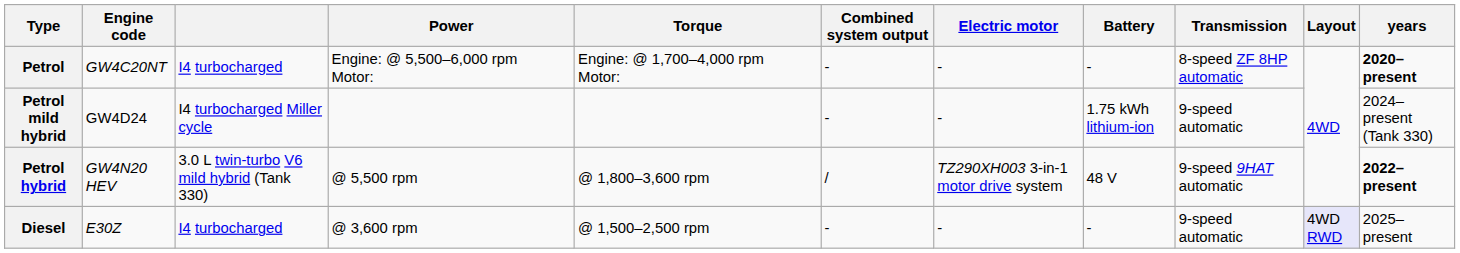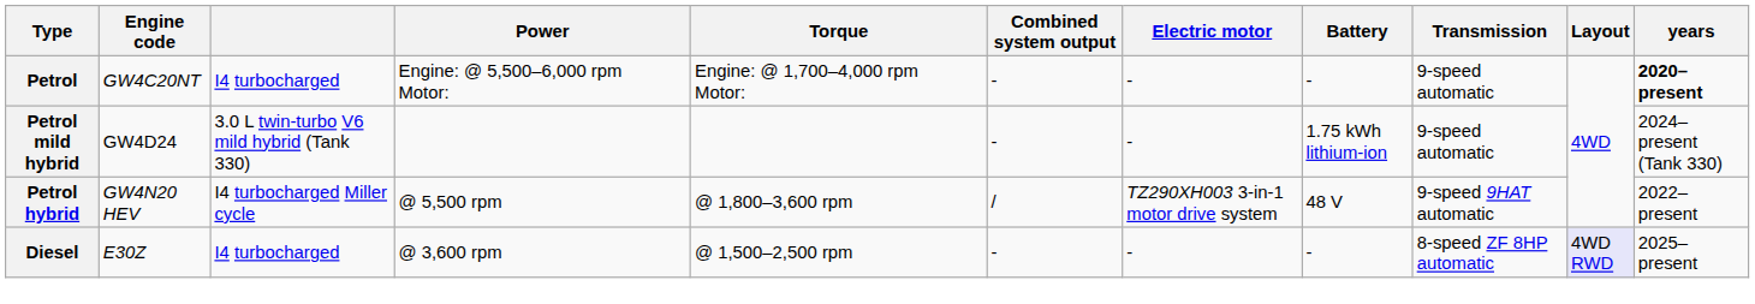 <table class="wikitable" style="text-align:left; font-size:80%;">
 <tr>
 <th>Type</th>
 <th>Engine code</th>
 <th></th>
 <th width="17%">Power</th>
 <th width="17%">Torque</th>
 <th>Combined system output</th>
 <th><a href='#'>Electric motor</a></th>
 <th>Battery</th>
 <th>Transmission</th>
 <th>Layout</th>
 <th> years</th>
 </tr>
 <tr>
 <th>Petrol</th>
 <td><em>GW4C20NT</em></td>
 <td> <a href='#'>I4</a> <a href='#'>turbocharged</a></td>
 <td>Engine:  @ 5,500–6,000 rpm<br>Motor: </td>
 <td>Engine:  @ 1,700–4,000 rpm<br>Motor: </td>
 <td>-</td>
 <td>-</td>
 <td>-</td>
-<td>8-speed <a href='#'>ZF 8HP</a> <a href='#'>automatic</a></td>
+<td>9-speed automatic</td>
 <td rowspan="3"><a href='#'>4WD</a></td>
 <td><strong>2020–present</strong></td>
 </tr>
 <tr>
 <th>Petrol mild hybrid</th>
 <td>GW4D24</td>
-<td> I4 <a href='#'>turbocharged</a> <a href='#'>Miller cycle</a></td>
+<td>3.0 L  <a href='#'>twin-turbo</a> <a href='#'>V6</a> <a href='#'>mild hybrid</a> (Tank 330)</td>
 <td></td>
 <td></td>
 <td>-</td>
 <td>-</td>
 <td>1.75 kWh <a href='#'>lithium-ion</a></td>
 <td>9-speed automatic</td>
 <td>2024–present (Tank 330)</td>
 </tr>
 <tr>
 <th>Petrol <a href='#'>hybrid</a></th>
 <td><em>GW4N20 HEV</em></td>
-<td>3.0 L  <a href='#'>twin-turbo</a> <a href='#'>V6</a> <a href='#'>mild hybrid</a> (Tank 330)</td>
+<td> I4 <a href='#'>turbocharged</a> <a href='#'>Miller cycle</a></td>
 <td> @ 5,500 rpm</td>
 <td> @ 1,800–3,600 rpm</td>
 <td> / </td>
 <td><em>TZ290XH003</em> 3-in-1 <a href='#'>motor drive</a> system</td>
 <td>48 V</td>
 <td>9-speed <em><a href='#'>9HAT</a></em> automatic</td>
-<td><strong>2022–present</strong></td>
+<td>2022–present</td>
 </tr>
 <tr>
 <th>Diesel</th>
 <td><em>E30Z</em></td>
 <td> <a href='#'>I4</a> <a href='#'>turbocharged</a></td>
 <td> @ 3,600 rpm</td>
 <td> @ 1,500–2,500 rpm</td>
 <td>-</td>
 <td>-</td>
 <td>-</td>
-<td>9-speed automatic</td>
+<td>8-speed <a href='#'>ZF 8HP</a> <a href='#'>automatic</a></td>
 <td style="background: lavender;">4WD<br><a href='#'>RWD</a></td>
 <td>2025–present</td>
 </tr>
 </table>
